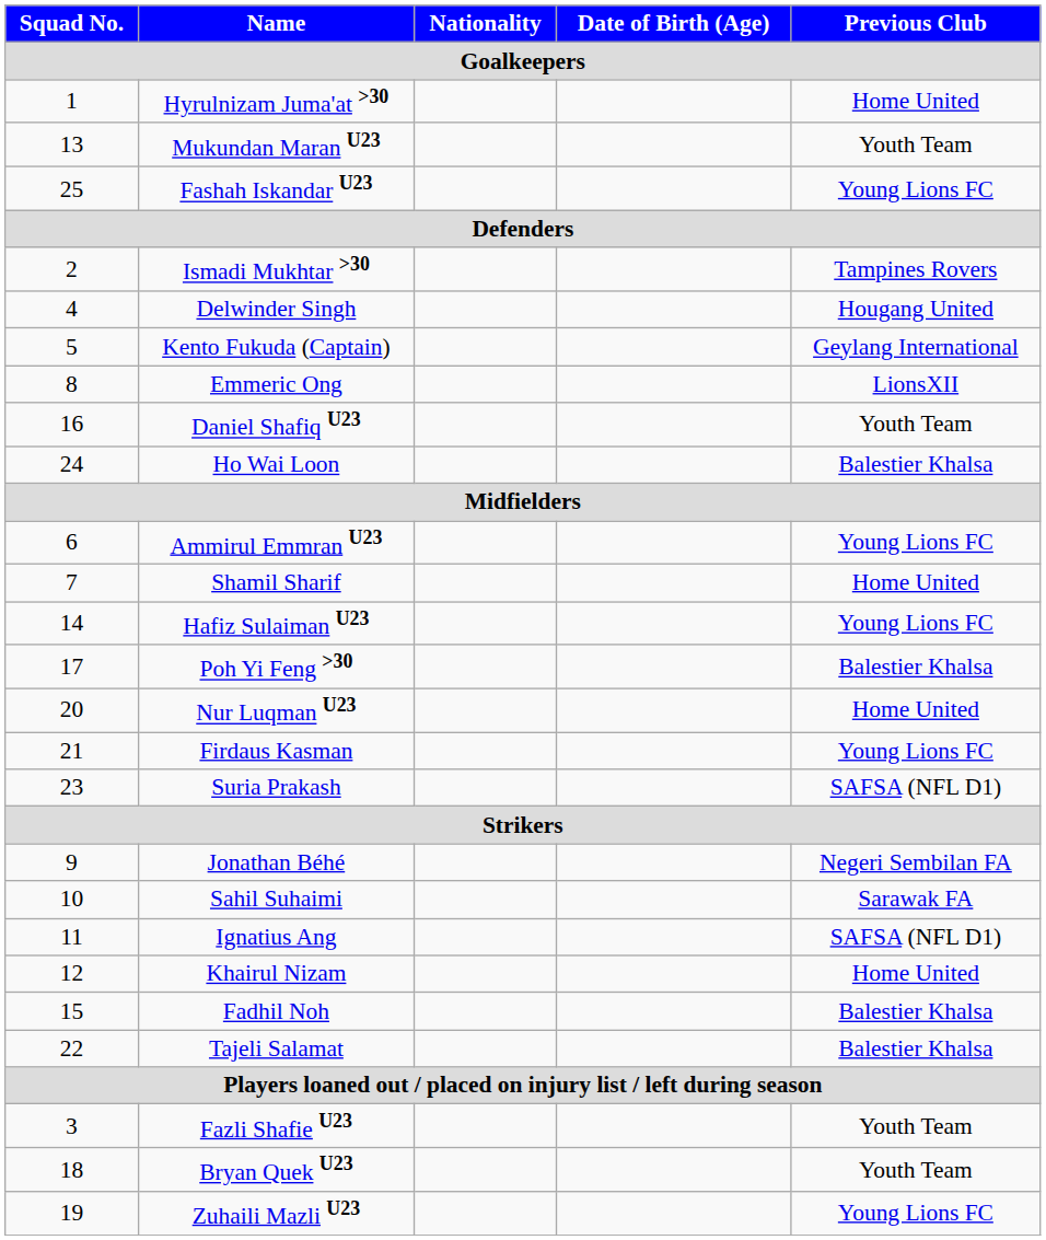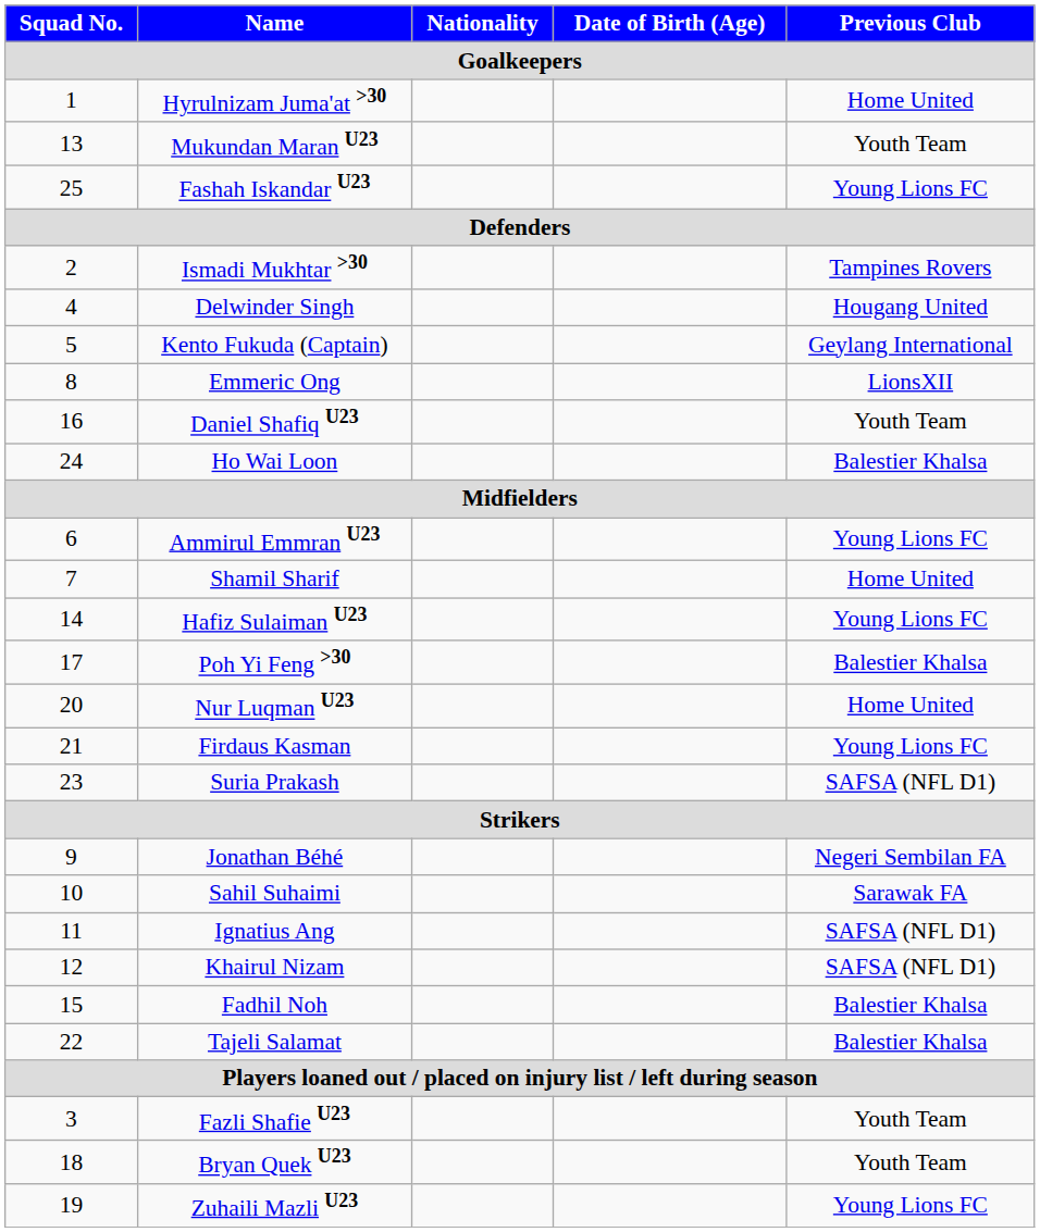 <table class="wikitable" style="text-align:center; font-size:100%; width:80%;">
 <tr>
 <th style="background:#0000FF; color:white; text-align:center;">Squad No.</th>
 <th style="background:#0000FF; color:white; text-align:center;">Name</th>
 <th style="background:#0000FF; color:white; text-align:center;">Nationality</th>
 <th style="background:#0000FF; color:white; text-align:center;">Date of Birth (Age)</th>
 <th style="background:#0000FF; color:white; text-align:center;">Previous Club</th>
 </tr>
 <tr>
 <th colspan="6" style="background:#dcdcdc; text-align:center">Goalkeepers</th>
 </tr>
 <tr>
 <td>1</td>
 <td><a href='#'>Hyrulnizam Juma'at</a> <sup><strong>>30</strong></sup></td>
 <td></td>
 <td></td>
 <td> <a href='#'>Home United</a></td>
 </tr>
 <tr>
 <td>13</td>
 <td><a href='#'>Mukundan Maran</a> <sup><strong>U23</strong></sup></td>
 <td></td>
 <td></td>
 <td>Youth Team</td>
 </tr>
 <tr>
 <td>25</td>
 <td><a href='#'>Fashah Iskandar</a> <sup><strong>U23</strong></sup></td>
 <td></td>
 <td></td>
 <td> <a href='#'>Young Lions FC</a></td>
 </tr>
 <tr>
 <th colspan="6" style="background:#dcdcdc; text-align:center">Defenders</th>
 </tr>
 <tr>
 <td>2</td>
 <td><a href='#'>Ismadi Mukhtar</a> <sup><strong>>30</strong></sup></td>
 <td></td>
 <td></td>
 <td> <a href='#'>Tampines Rovers</a></td>
 </tr>
 <tr>
 <td>4</td>
 <td><a href='#'>Delwinder Singh</a></td>
 <td></td>
 <td></td>
 <td> <a href='#'>Hougang United</a></td>
 </tr>
 <tr>
 <td>5</td>
 <td><a href='#'>Kento Fukuda</a> (<a href='#'>Captain</a>)</td>
 <td></td>
 <td></td>
 <td> <a href='#'>Geylang International</a></td>
 </tr>
 <tr>
 <td>8</td>
 <td><a href='#'>Emmeric Ong</a></td>
 <td></td>
 <td></td>
 <td> <a href='#'>LionsXII</a></td>
 </tr>
 <tr>
 <td>16</td>
 <td><a href='#'>Daniel Shafiq</a> <sup><strong>U23</strong></sup></td>
 <td></td>
 <td></td>
 <td>Youth Team</td>
 </tr>
 <tr>
 <td>24</td>
 <td><a href='#'>Ho Wai Loon</a></td>
 <td></td>
 <td></td>
 <td> <a href='#'>Balestier Khalsa</a></td>
 </tr>
 <tr>
 <th colspan="6" style="background:#dcdcdc; text-align:center">Midfielders</th>
 </tr>
 <tr>
 <td>6</td>
 <td><a href='#'>Ammirul Emmran</a> <sup><strong>U23</strong></sup></td>
 <td></td>
 <td></td>
 <td> <a href='#'>Young Lions FC</a></td>
 </tr>
 <tr>
 <td>7</td>
 <td><a href='#'>Shamil Sharif</a></td>
 <td></td>
 <td></td>
 <td> <a href='#'>Home United</a></td>
 </tr>
 <tr>
 <td>14</td>
 <td><a href='#'>Hafiz Sulaiman</a> <sup><strong>U23</strong></sup></td>
 <td></td>
 <td></td>
 <td> <a href='#'>Young Lions FC</a></td>
 </tr>
 <tr>
 <td>17</td>
 <td><a href='#'>Poh Yi Feng</a> <sup><strong>>30</strong></sup></td>
 <td></td>
 <td></td>
 <td> <a href='#'>Balestier Khalsa</a></td>
 </tr>
 <tr>
 <td>20</td>
 <td><a href='#'>Nur Luqman</a> <sup><strong>U23</strong></sup></td>
 <td></td>
 <td></td>
 <td> <a href='#'>Home United</a></td>
 </tr>
 <tr>
 <td>21</td>
 <td><a href='#'>Firdaus Kasman</a></td>
 <td></td>
 <td></td>
 <td> <a href='#'>Young Lions FC</a></td>
 </tr>
 <tr>
 <td>23</td>
 <td><a href='#'>Suria Prakash</a></td>
 <td></td>
 <td></td>
 <td> <a href='#'>SAFSA</a> (NFL D1)</td>
 </tr>
 <tr>
 <th colspan="6" style="background:#dcdcdc; text-align:center">Strikers</th>
 </tr>
 <tr>
 <td>9</td>
 <td><a href='#'>Jonathan Béhé</a></td>
 <td></td>
 <td></td>
 <td> <a href='#'>Negeri Sembilan FA</a></td>
 </tr>
 <tr>
 <td>10</td>
 <td><a href='#'>Sahil Suhaimi</a></td>
 <td></td>
 <td></td>
 <td> <a href='#'>Sarawak FA</a></td>
 </tr>
 <tr>
 <td>11</td>
 <td><a href='#'>Ignatius Ang</a></td>
 <td></td>
 <td></td>
 <td> <a href='#'>SAFSA</a> (NFL D1)</td>
 </tr>
 <tr>
 <td>12</td>
 <td><a href='#'>Khairul Nizam</a></td>
 <td></td>
 <td></td>
-<td> <a href='#'>Home United</a></td>
+<td> <a href='#'>SAFSA</a> (NFL D1)</td>
 </tr>
 <tr>
 <td>15</td>
 <td><a href='#'>Fadhil Noh</a></td>
 <td></td>
 <td></td>
 <td> <a href='#'>Balestier Khalsa</a></td>
 </tr>
 <tr>
 <td>22</td>
 <td><a href='#'>Tajeli Salamat</a></td>
 <td></td>
 <td></td>
 <td> <a href='#'>Balestier Khalsa</a></td>
 </tr>
 <tr>
 <th colspan="8" style="background:#dcdcdc; text-align:center;">Players loaned out / placed on injury list / left during season</th>
 </tr>
 <tr>
 <td>3</td>
 <td><a href='#'>Fazli Shafie</a> <sup><strong>U23</strong></sup></td>
 <td></td>
 <td></td>
 <td>Youth Team</td>
 </tr>
 <tr>
 <td>18</td>
 <td><a href='#'>Bryan Quek</a> <sup><strong>U23</strong></sup></td>
 <td></td>
 <td></td>
 <td>Youth Team</td>
 </tr>
 <tr>
 <td>19</td>
 <td><a href='#'>Zuhaili Mazli</a> <sup><strong>U23</strong></sup></td>
 <td></td>
 <td></td>
 <td> <a href='#'>Young Lions FC</a></td>
 </tr>
 <tr>
 </tr>
 </table>
